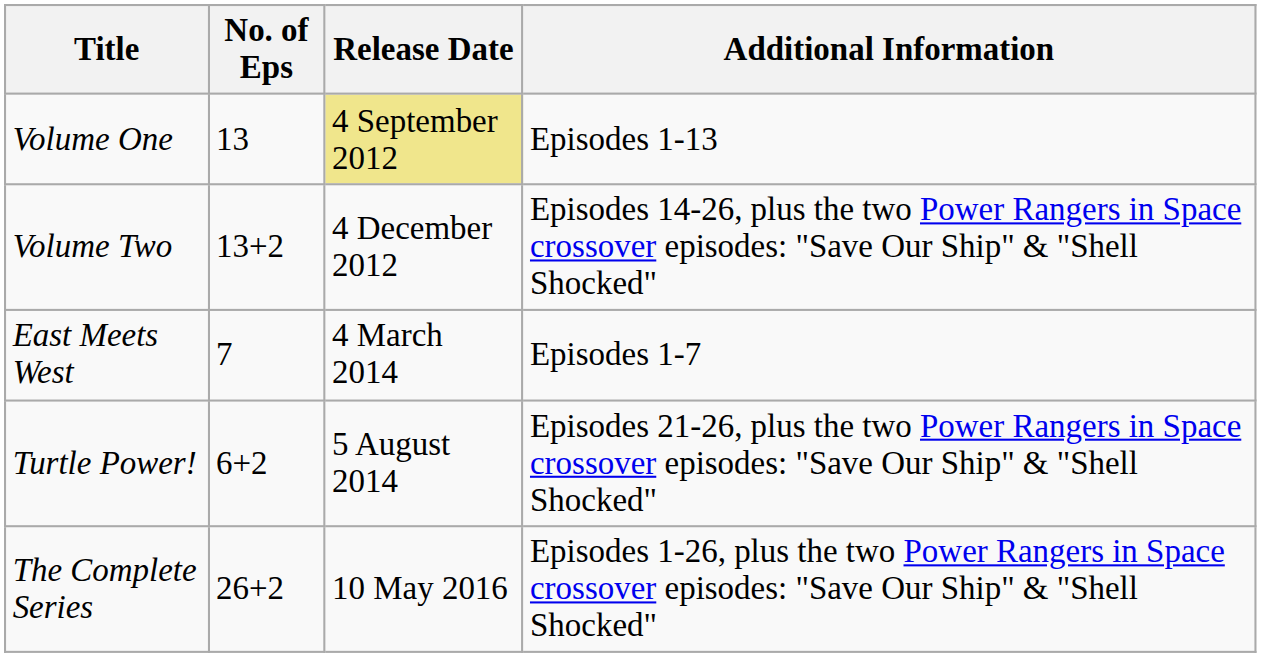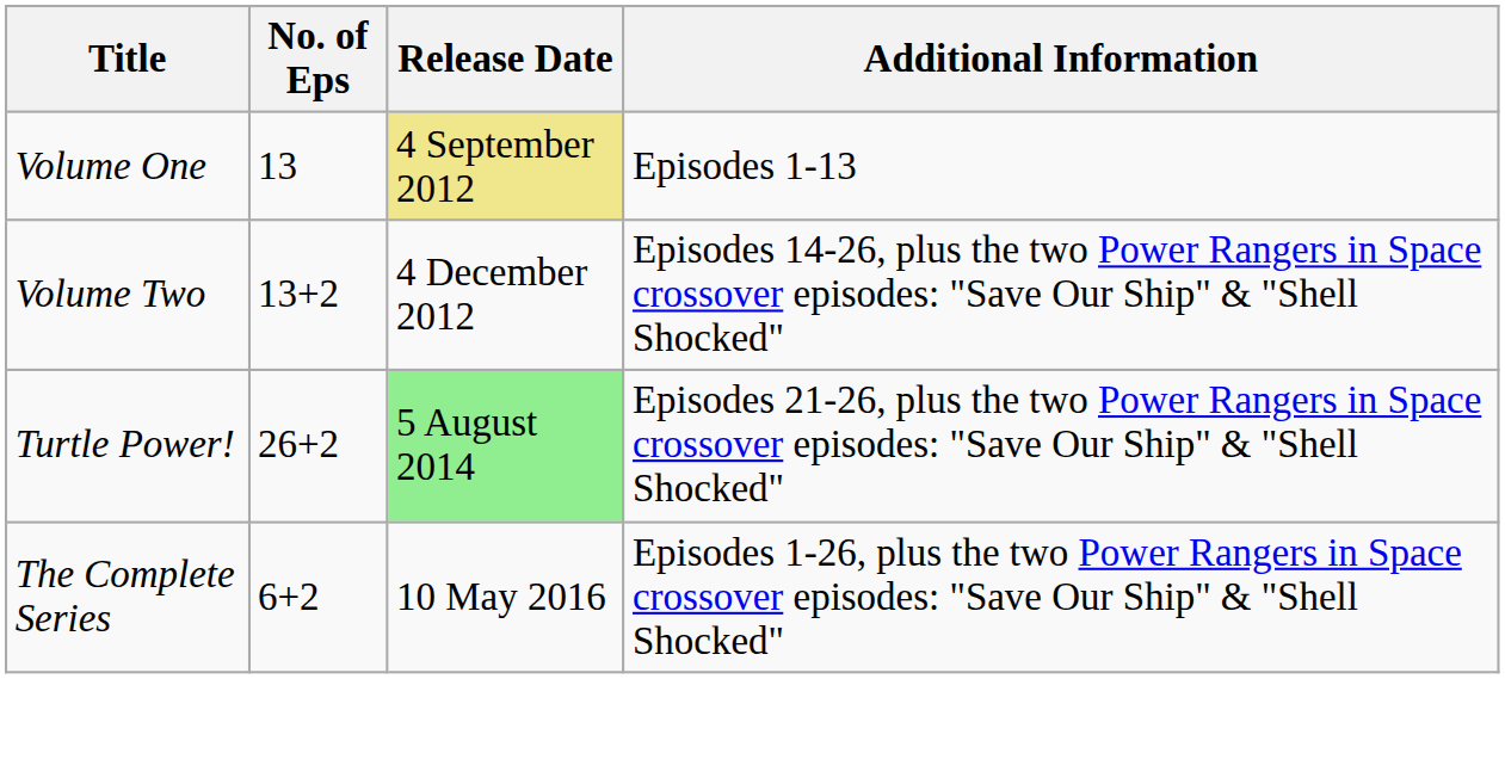 <table class="wikitable">
 <tr>
 <th><strong>Title</strong></th>
 <th><strong>No. of Eps</strong></th>
 <th><strong>Release Date</strong></th>
 <th><strong>Additional Information</strong></th>
 </tr>
 <tr>
 <td><em>Volume One</em></td>
 <td>13</td>
 <td style="background: khaki;">4 September 2012</td>
 <td>Episodes 1-13</td>
 </tr>
 <tr>
 <td><em>Volume Two</em></td>
 <td>13+2</td>
 <td>4 December 2012</td>
 <td>Episodes 14-26, plus the two <a href='#'>Power Rangers in Space</a> <a href='#'>crossover</a> episodes: "Save Our Ship" & "Shell Shocked"</td>
 </tr>
 <tr>
-<td><em>East Meets West</em></td>
-<td>7</td>
-<td>4 March 2014</td>
-<td>Episodes 1-7</td>
-</tr>
-<tr>
 <td><em>Turtle Power!</em></td>
-<td>6+2</td>
-<td>5 August 2014</td>
+<td>26+2</td>
+<td style="background: lightgreen;">5 August 2014</td>
 <td>Episodes 21-26, plus the two <a href='#'>Power Rangers in Space</a> <a href='#'>crossover</a> episodes: "Save Our Ship" & "Shell Shocked"</td>
 </tr>
 <tr>
 <td><em>The Complete Series</em></td>
-<td>26+2</td>
+<td>6+2</td>
 <td>10 May 2016</td>
 <td>Episodes 1-26, plus the two <a href='#'>Power Rangers in Space</a> <a href='#'>crossover</a> episodes: "Save Our Ship" & "Shell Shocked"</td>
 </tr>
 </table>
